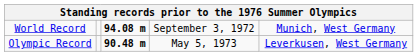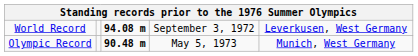 <table class="wikitable" style=" text-align:center; font-size:110%;" width="95%">
 <tr>
 <th colspan="5">Standing records prior to the 1976 Summer Olympics</th>
 </tr>
 <tr>
 <td><a href='#'>World Record</a></td>
 <td></td>
 <td><strong>94.08 m </strong></td>
 <td>September 3, 1972</td>
-<td> <a href='#'>Munich</a>, <a href='#'>West Germany</a></td>
+<td> <a href='#'>Leverkusen</a>, <a href='#'>West Germany</a></td>
 </tr>
 <tr>
 <td><a href='#'>Olympic Record</a></td>
 <td></td>
 <td><strong>90.48 m </strong></td>
 <td>May 5, 1973</td>
-<td> <a href='#'>Leverkusen</a>, <a href='#'>West Germany</a></td>
+<td> <a href='#'>Munich</a>, <a href='#'>West Germany</a></td>
 </tr>
 </table>
